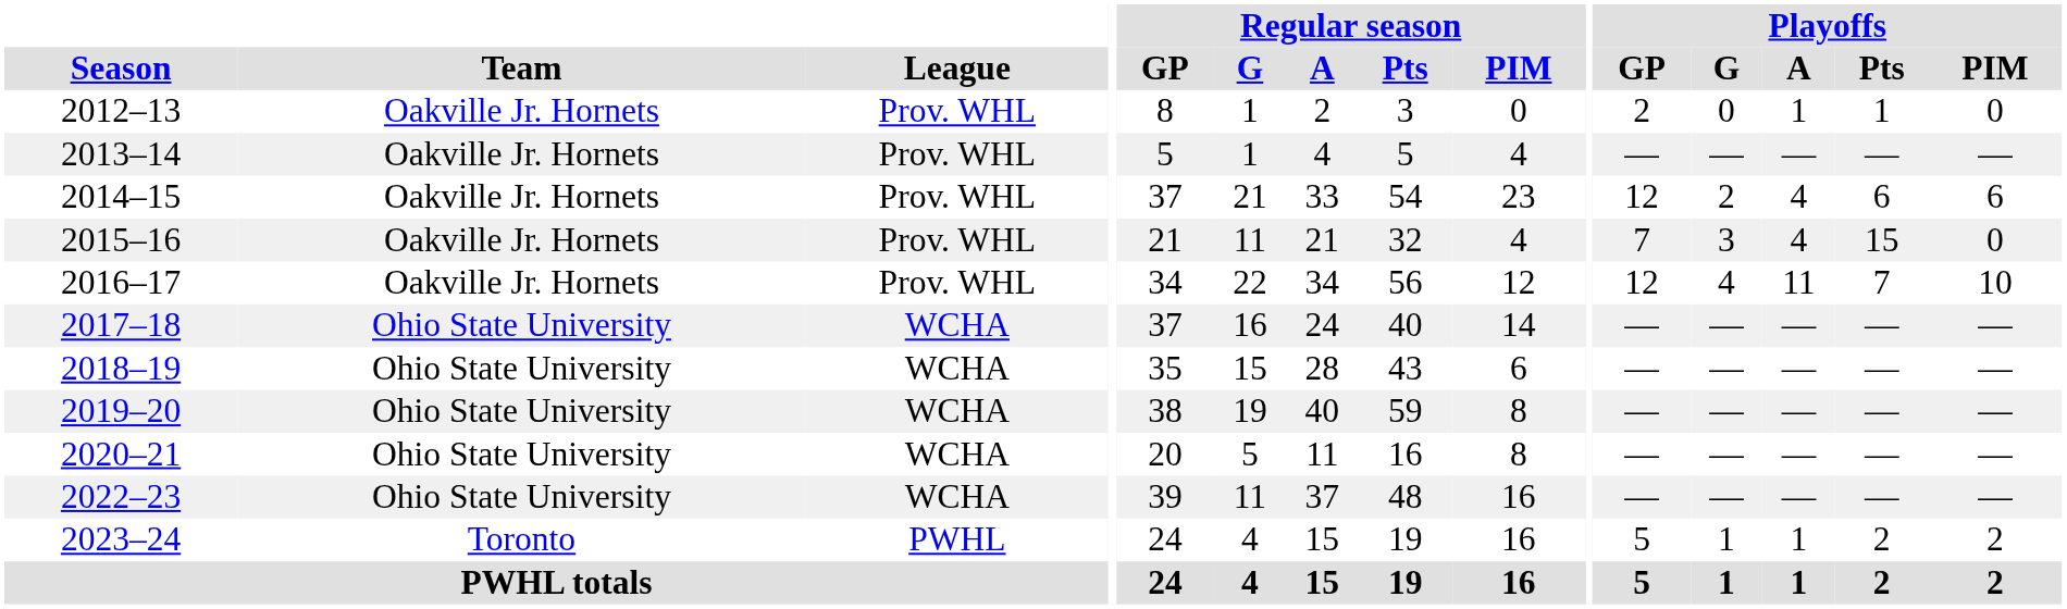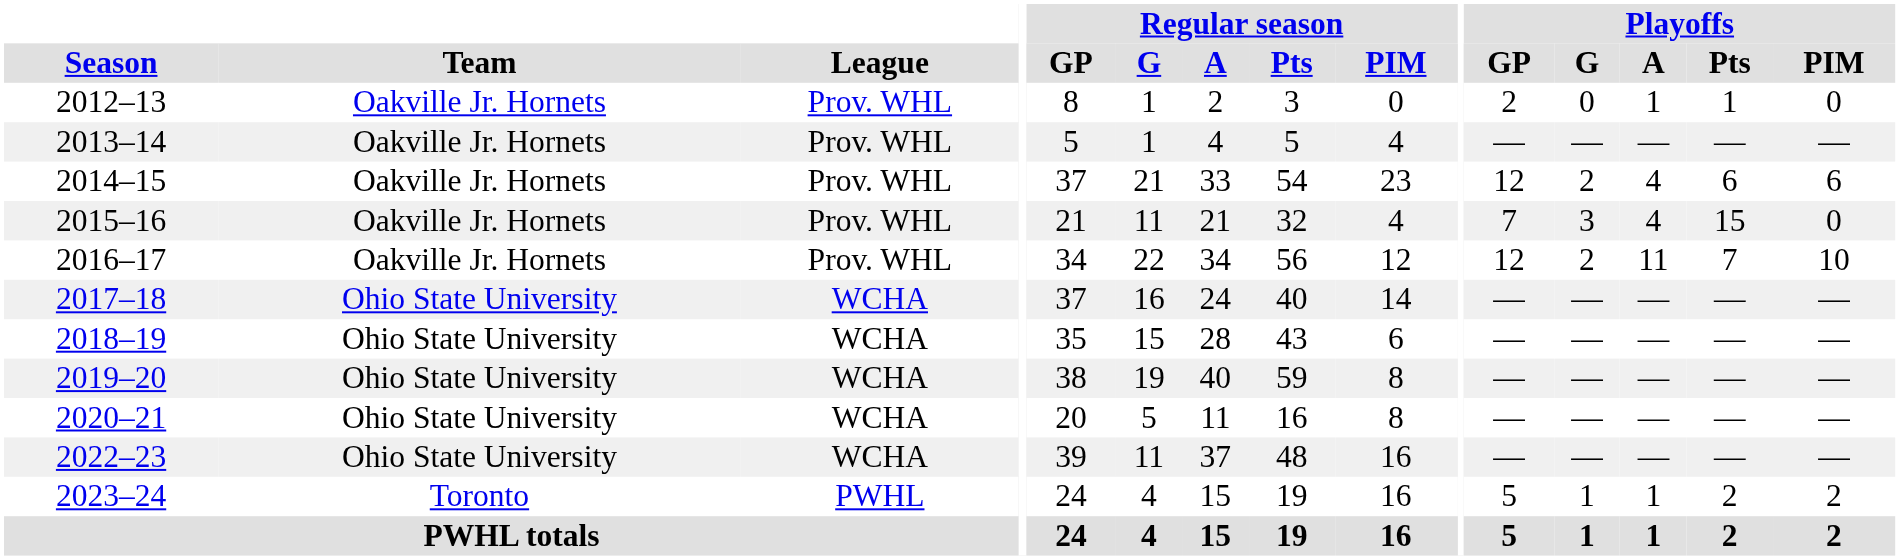 <table border="0" cellpadding="1" cellspacing="0" style="text-align:center; width:60em">
 <tr bgcolor="#e0e0e0">
 <th colspan="3" bgcolor="#ffffff"></th>
 <th rowspan="97" bgcolor="#ffffff"></th>
 <th colspan="5"><a href='#'>Regular season</a></th>
 <th rowspan="97" bgcolor="#ffffff"></th>
 <th colspan="5"><a href='#'>Playoffs</a></th>
 </tr>
 <tr bgcolor="#e0e0e0">
 <th><a href='#'>Season</a></th>
 <th>Team</th>
 <th>League</th>
 <th>GP</th>
 <th><a href='#'>G</a></th>
 <th><a href='#'>A</a></th>
 <th><a href='#'>Pts</a></th>
 <th><a href='#'>PIM</a></th>
 <th>GP</th>
 <th>G</th>
 <th>A</th>
 <th>Pts</th>
 <th>PIM</th>
 </tr>
 <tr>
 <td>2012–13</td>
 <td><a href='#'>Oakville Jr. Hornets</a></td>
 <td><a href='#'>Prov. WHL</a></td>
 <td>8</td>
 <td>1</td>
 <td>2</td>
 <td>3</td>
 <td>0</td>
 <td>2</td>
 <td>0</td>
 <td>1</td>
 <td>1</td>
 <td>0</td>
 </tr>
 <tr bgcolor="f0f0f0">
 <td>2013–14</td>
 <td>Oakville Jr. Hornets</td>
 <td>Prov. WHL</td>
 <td>5</td>
 <td>1</td>
 <td>4</td>
 <td>5</td>
 <td>4</td>
 <td>—</td>
 <td>—</td>
 <td>—</td>
 <td>—</td>
 <td>—</td>
 </tr>
 <tr>
 <td>2014–15</td>
 <td>Oakville Jr. Hornets</td>
 <td>Prov. WHL</td>
 <td>37</td>
 <td>21</td>
 <td>33</td>
 <td>54</td>
 <td>23</td>
 <td>12</td>
 <td>2</td>
 <td>4</td>
 <td>6</td>
 <td>6</td>
 </tr>
 <tr bgcolor="f0f0f0">
 <td>2015–16</td>
 <td>Oakville Jr. Hornets</td>
 <td>Prov. WHL</td>
 <td>21</td>
 <td>11</td>
 <td>21</td>
 <td>32</td>
 <td>4</td>
 <td>7</td>
 <td>3</td>
 <td>4</td>
 <td>15</td>
 <td>0</td>
 </tr>
 <tr>
 <td>2016–17</td>
 <td>Oakville Jr. Hornets</td>
 <td>Prov. WHL</td>
 <td>34</td>
 <td>22</td>
 <td>34</td>
 <td>56</td>
 <td>12</td>
 <td>12</td>
-<td>4</td>
+<td>2</td>
 <td>11</td>
 <td>7</td>
 <td>10</td>
 </tr>
 <tr bgcolor="f0f0f0">
 <td><a href='#'>2017–18</a></td>
 <td><a href='#'>Ohio State University</a></td>
 <td><a href='#'>WCHA</a></td>
 <td>37</td>
 <td>16</td>
 <td>24</td>
 <td>40</td>
 <td>14</td>
 <td>—</td>
 <td>—</td>
 <td>—</td>
 <td>—</td>
 <td>—</td>
 </tr>
 <tr>
 <td><a href='#'>2018–19</a></td>
 <td>Ohio State University</td>
 <td>WCHA</td>
 <td>35</td>
 <td>15</td>
 <td>28</td>
 <td>43</td>
 <td>6</td>
 <td>—</td>
 <td>—</td>
 <td>—</td>
 <td>—</td>
 <td>—</td>
 </tr>
 <tr bgcolor="f0f0f0">
 <td><a href='#'>2019–20</a></td>
 <td>Ohio State University</td>
 <td>WCHA</td>
 <td>38</td>
 <td>19</td>
 <td>40</td>
 <td>59</td>
 <td>8</td>
 <td>—</td>
 <td>—</td>
 <td>—</td>
 <td>—</td>
 <td>—</td>
 </tr>
 <tr>
 <td><a href='#'>2020–21</a></td>
 <td>Ohio State University</td>
 <td>WCHA</td>
 <td>20</td>
 <td>5</td>
 <td>11</td>
 <td>16</td>
 <td>8</td>
 <td>—</td>
 <td>—</td>
 <td>—</td>
 <td>—</td>
 <td>—</td>
 </tr>
 <tr bgcolor="f0f0f0">
 <td><a href='#'>2022–23</a></td>
 <td>Ohio State University</td>
 <td>WCHA</td>
 <td>39</td>
 <td>11</td>
 <td>37</td>
 <td>48</td>
 <td>16</td>
 <td>—</td>
 <td>—</td>
 <td>—</td>
 <td>—</td>
 <td>—</td>
 </tr>
 <tr>
 <td><a href='#'>2023–24</a></td>
 <td><a href='#'>Toronto</a></td>
 <td><a href='#'>PWHL</a></td>
 <td>24</td>
 <td>4</td>
 <td>15</td>
 <td>19</td>
 <td>16</td>
 <td>5</td>
 <td>1</td>
 <td>1</td>
 <td>2</td>
 <td>2</td>
 </tr>
 <tr bgcolor="#e0e0e0">
 <th colspan="3">PWHL totals</th>
 <th>24</th>
 <th>4</th>
 <th>15</th>
 <th>19</th>
 <th>16</th>
 <th>5</th>
 <th>1</th>
 <th>1</th>
 <th>2</th>
 <th>2</th>
 </tr>
 </table>
